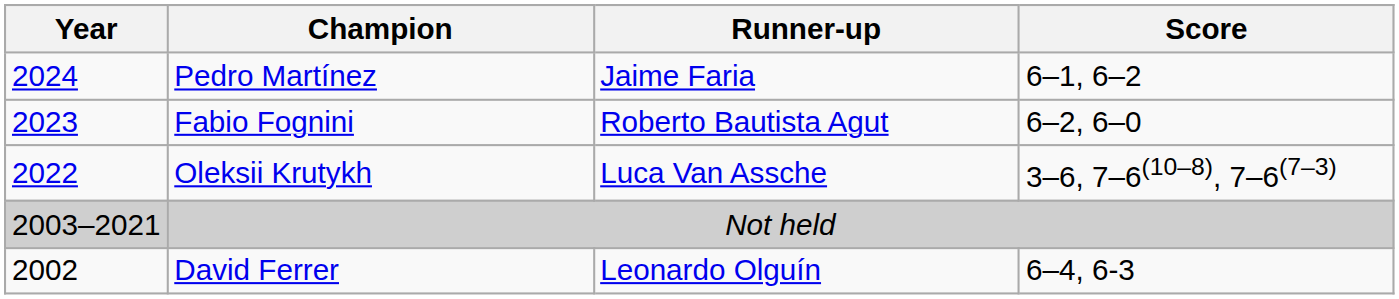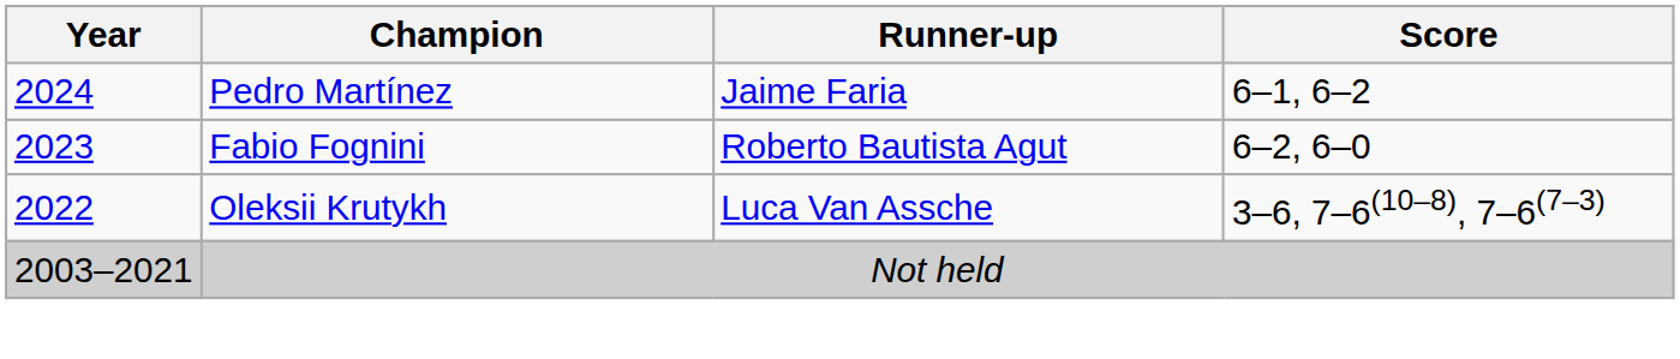 <table class="wikitable" style="font-size:90%">
 <tr>
 <th>Year</th>
 <th style="width:200px;">Champion</th>
 <th style="width:200px;">Runner-up</th>
 <th style="width:175px;">Score</th>
 </tr>
 <tr>
 <td><a href='#'>2024</a></td>
 <td> <a href='#'>Pedro Martínez</a></td>
 <td> <a href='#'>Jaime Faria</a></td>
 <td>6–1, 6–2</td>
 </tr>
 <tr>
 <td><a href='#'>2023</a></td>
 <td> <a href='#'>Fabio Fognini</a></td>
 <td> <a href='#'>Roberto Bautista Agut</a></td>
 <td>6–2, 6–0</td>
 </tr>
 <tr>
 <td><a href='#'>2022</a></td>
 <td> <a href='#'>Oleksii Krutykh</a></td>
 <td> <a href='#'>Luca Van Assche</a></td>
 <td>3–6, 7–6<sup>(10–8)</sup>, 7–6<sup>(7–3)</sup></td>
 </tr>
 <tr>
 <td style="background:#cfcfcf">2003–2021</td>
 <td colspan=3 align=center style="background:#cfcfcf"><em>Not held</em></td>
 </tr>
-<tr>
-<td>2002</td>
-<td> <a href='#'>David Ferrer</a></td>
-<td> <a href='#'>Leonardo Olguín</a></td>
-<td>6–4, 6-3</td>
-</tr>
 </table>
